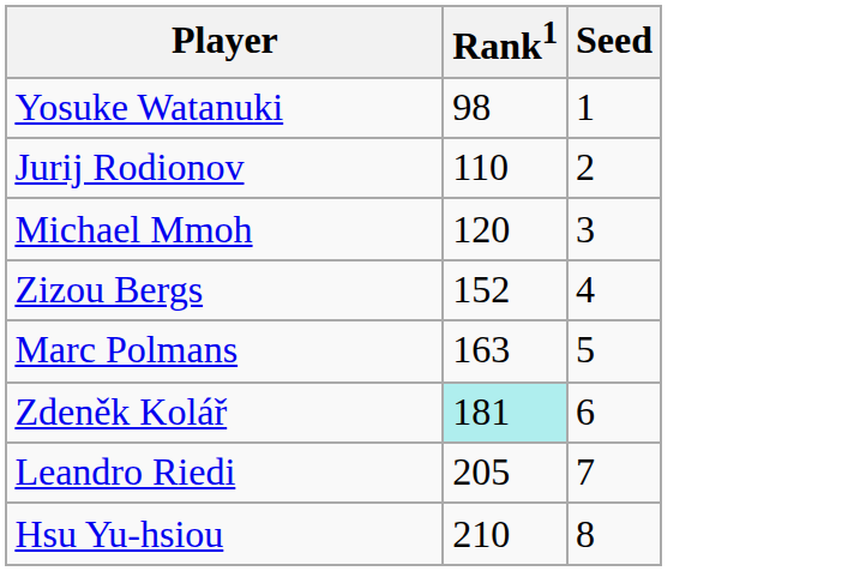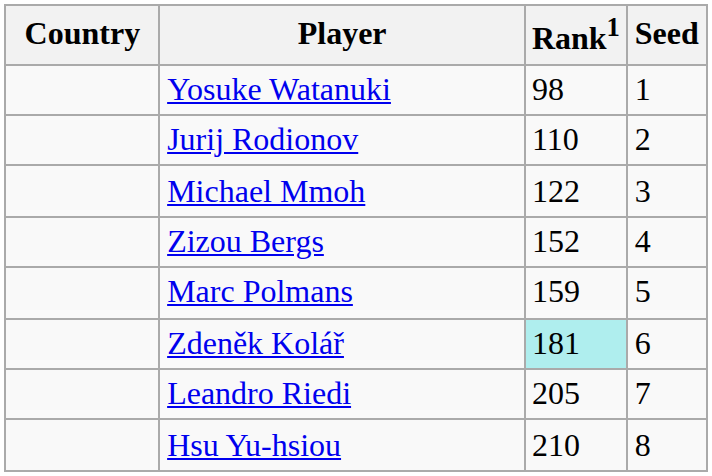 <table class="sortable wikitable">
 <tr>
+<th width="70">Country</th>
 <th width="175">Player</th>
 <th>Rank<sup>1</sup></th>
 <th>Seed</th>
 </tr>
 <tr>
+<td></td>
 <td><a href='#'>Yosuke Watanuki</a></td>
 <td>98</td>
 <td>1</td>
 </tr>
 <tr>
+<td></td>
 <td><a href='#'>Jurij Rodionov</a></td>
 <td>110</td>
 <td>2</td>
 </tr>
 <tr>
+<td></td>
 <td><a href='#'>Michael Mmoh</a></td>
-<td>120</td>
+<td>122</td>
 <td>3</td>
 </tr>
 <tr>
+<td></td>
 <td><a href='#'>Zizou Bergs</a></td>
 <td>152</td>
 <td>4</td>
 </tr>
 <tr>
+<td></td>
 <td><a href='#'>Marc Polmans</a></td>
-<td>163</td>
+<td>159</td>
 <td>5</td>
 </tr>
 <tr>
+<td></td>
 <td><a href='#'>Zdeněk Kolář</a></td>
 <td style="background: paleturquoise;">181</td>
 <td>6</td>
 </tr>
 <tr>
+<td></td>
 <td><a href='#'>Leandro Riedi</a></td>
 <td>205</td>
 <td>7</td>
 </tr>
 <tr>
+<td></td>
 <td><a href='#'>Hsu Yu-hsiou</a></td>
 <td>210</td>
 <td>8</td>
 </tr>
 </table>
